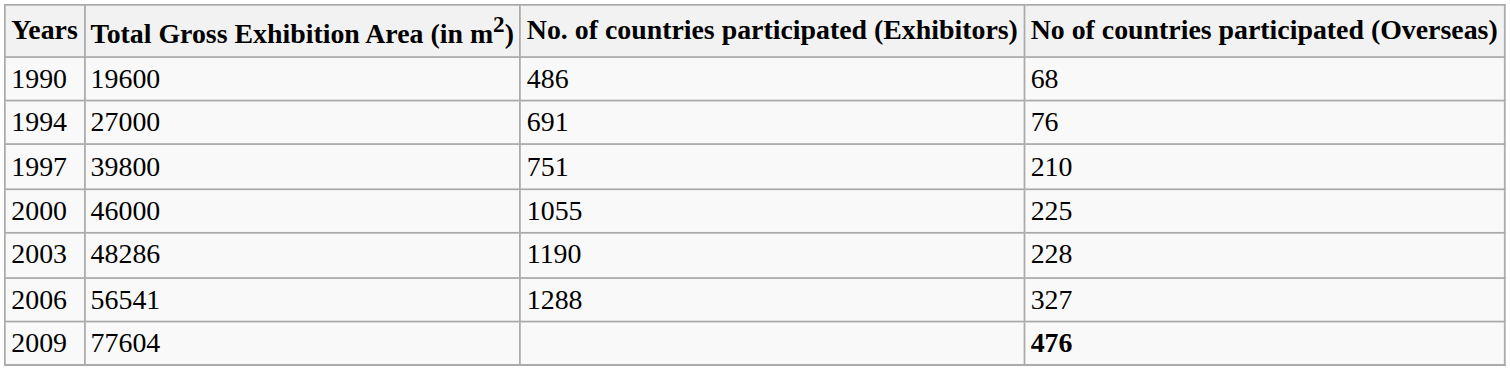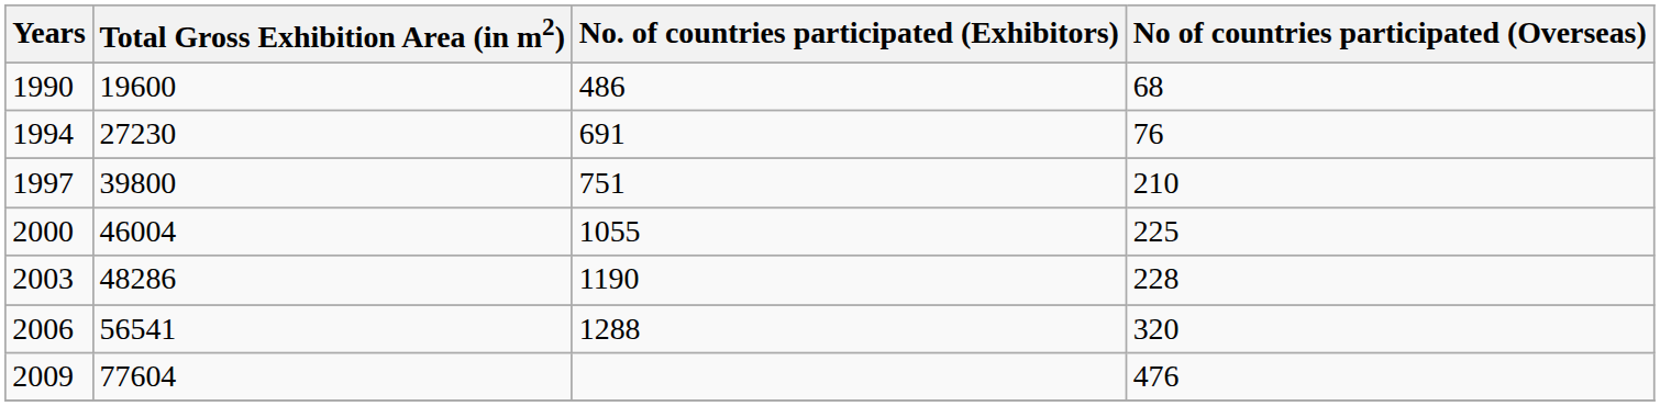 <table class="wikitable">
 <tr>
 <th>Years</th>
 <th>Total Gross Exhibition Area (in m<sup>2</sup>)</th>
 <th>No. of countries participated (Exhibitors)</th>
 <th>No of countries participated (Overseas)</th>
 </tr>
 <tr>
 <td>1990</td>
 <td>19600</td>
 <td>486</td>
 <td>68</td>
 </tr>
 <tr>
 <td>1994</td>
-<td>27000</td>
+<td>27230</td>
 <td>691</td>
 <td>76</td>
 </tr>
 <tr>
 <td>1997</td>
 <td>39800</td>
 <td>751</td>
 <td>210</td>
 </tr>
 <tr>
 <td>2000</td>
-<td>46000</td>
+<td>46004</td>
 <td>1055</td>
 <td>225</td>
 </tr>
 <tr>
 <td>2003</td>
 <td>48286</td>
 <td>1190</td>
 <td>228</td>
 </tr>
 <tr>
 <td>2006</td>
 <td>56541</td>
 <td>1288</td>
-<td>327</td>
+<td>320</td>
 </tr>
 <tr>
 <td>2009</td>
 <td>77604</td>
 <td></td>
-<td><strong>476</strong></td>
+<td>476</td>
 </tr>
 <tr>
 </tr>
 </table>
